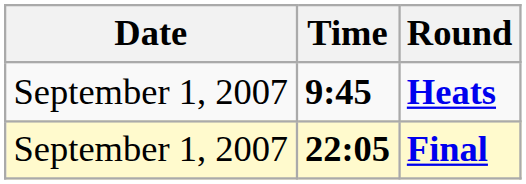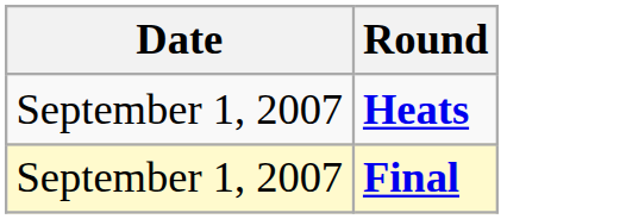 <table class="wikitable">
 <tr>
 <th>Date</th>
-<th>Time</th>
 <th>Round</th>
 </tr>
 <tr>
 <td>September 1, 2007</td>
-<td><strong>9:45</strong></td>
 <td><strong><a href='#'>Heats</a></strong></td>
 </tr>
 <tr style=background:lemonchiffon>
 <td>September 1, 2007</td>
-<td><strong>22:05</strong></td>
 <td><strong><a href='#'>Final</a></strong></td>
 </tr>
 </table>
